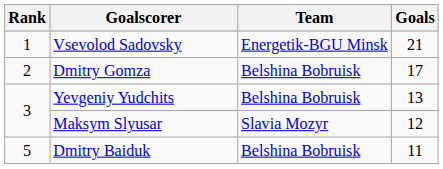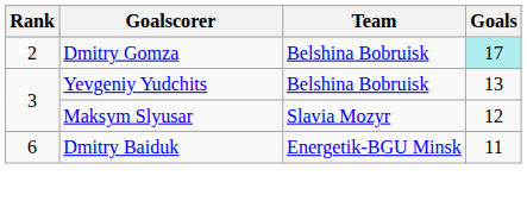 <table class="wikitable" style="font-size: 95%;">
 <tr bgcolor="#CCCCCC" align="center">
 <th>Rank</th>
 <th width=170>Goalscorer</th>
 <th>Team</th>
 <th>Goals</th>
 </tr>
 <tr>
-<td align="center">1</td>
-<td> <a href='#'>Vsevolod Sadovsky</a></td>
-<td><a href='#'>Energetik-BGU Minsk</a></td>
-<td align="center">21</td>
-</tr>
-<tr>
 <td align="center">2</td>
 <td> <a href='#'>Dmitry Gomza</a></td>
 <td><a href='#'>Belshina Bobruisk</a></td>
-<td align="center">17</td>
+<td align="center" style="background: paleturquoise;">17</td>
 </tr>
 <tr>
 <td align="center"  rowspan="2">3</td>
 <td> <a href='#'>Yevgeniy Yudchits</a></td>
 <td><a href='#'>Belshina Bobruisk</a></td>
 <td align="center">13</td>
 </tr>
 <tr>
 <td> <a href='#'>Maksym Slyusar</a></td>
 <td><a href='#'>Slavia Mozyr</a></td>
 <td align="center">12</td>
 </tr>
 <tr>
-<td align="center">5</td>
+<td align="center">6</td>
 <td> <a href='#'>Dmitry Baiduk</a></td>
-<td><a href='#'>Belshina Bobruisk</a></td>
+<td><a href='#'>Energetik-BGU Minsk</a></td>
 <td align="center">11</td>
 </tr>
 </table>
